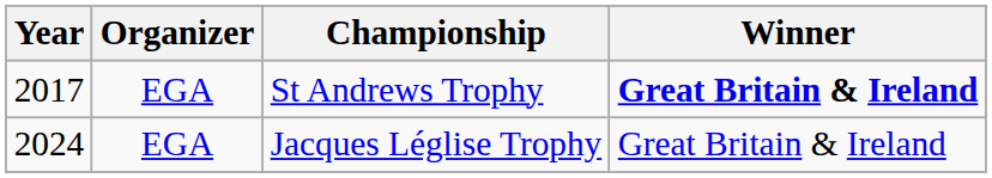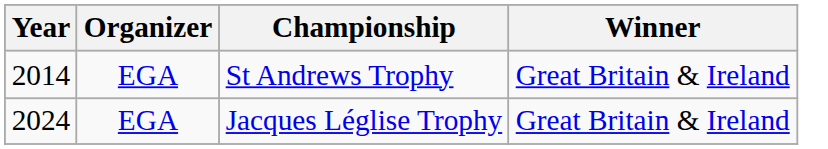 <table class="sortable wikitable">
 <tr>
 <th>Year</th>
 <th>Organizer</th>
 <th>Championship</th>
 <th>Winner</th>
 </tr>
 <tr>
-<td>2017</td>
+<td>2014</td>
 <td align=center><a href='#'>EGA</a></td>
 <td><a href='#'>St Andrews Trophy</a></td>
-<td><strong> <a href='#'>Great Britain</a> &  <a href='#'>Ireland</a></strong></td>
+<td> <a href='#'>Great Britain</a> &  <a href='#'>Ireland</a></td>
 </tr>
 <tr>
 <td>2024</td>
 <td align=center><a href='#'>EGA</a></td>
 <td><a href='#'>Jacques Léglise Trophy</a></td>
 <td> <a href='#'>Great Britain</a> &  <a href='#'>Ireland</a></td>
 </tr>
 </table>
